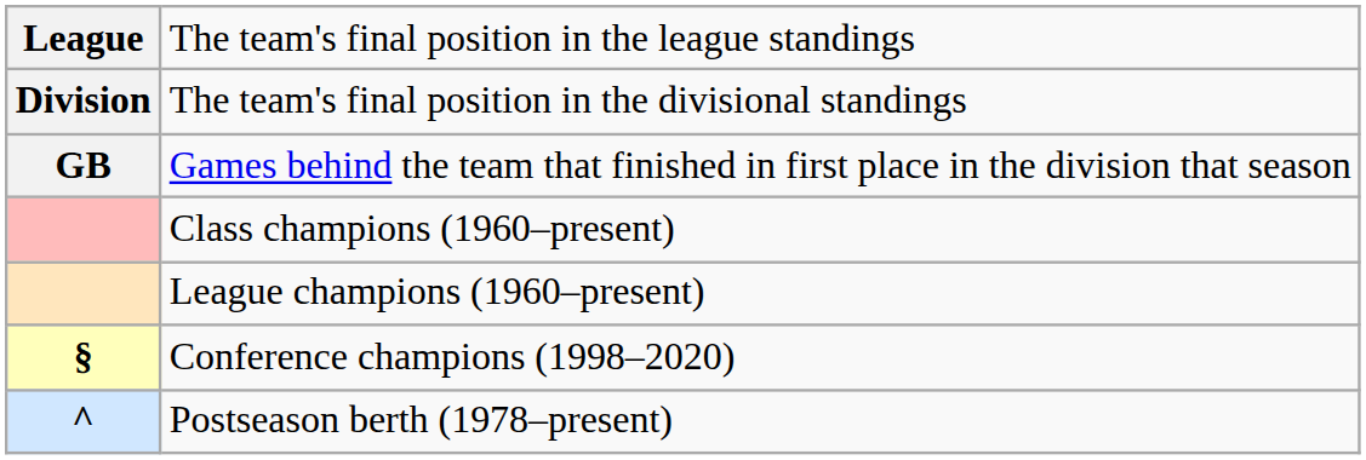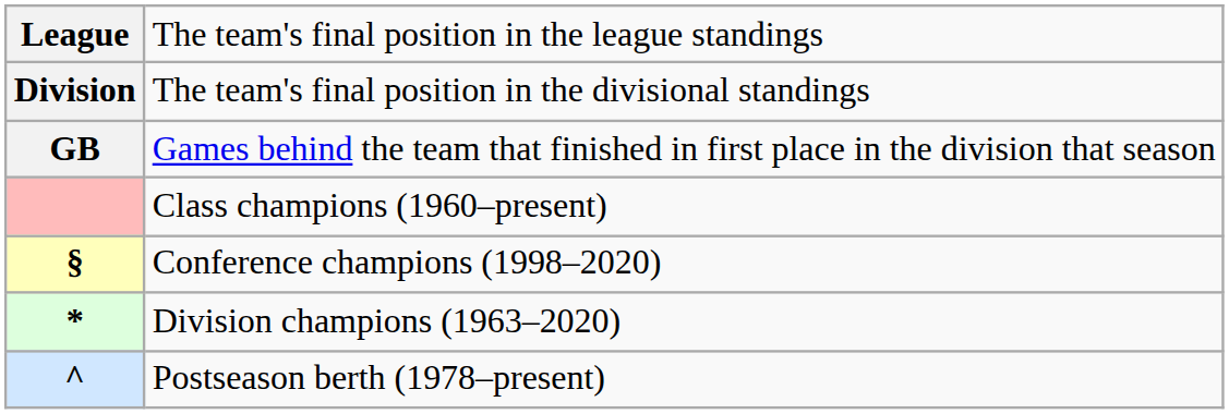 <table class="wikitable plainrowheaders" style="font-size:85%">
 <tr>
 <th scope="row" style="text-align:center"><strong>League</strong></th>
 <td>The team's final position in the league standings</td>
 </tr>
 <tr>
 <th scope="row" style="text-align:center"><strong>Division</strong></th>
 <td>The team's final position in the divisional standings</td>
 </tr>
 <tr>
 <th scope="row" style="text-align:center"><strong>GB</strong></th>
 <td><a href='#'>Games behind</a> the team that finished in first place in the division that season</td>
 </tr>
 <tr>
 <th scope="row" style="text-align:center; background:#fbb;"></th>
 <td>Class champions (1960–present)</td>
 </tr>
 <tr>
-<th scope="row" style="text-align:center; background:#ffe6bd;"></th>
-<td>League champions (1960–present)</td>
+<th scope="row" style="text-align:center; background:#ffb;">§</th>
+<td>Conference champions (1998–2020)</td>
 </tr>
 <tr>
-<th scope="row" style="text-align:center; background:#ffb;">§</th>
-<td>Conference champions (1998–2020)</td>
+<th scope="row" style="text-align:center; background:#dfd;">*</th>
+<td>Division champions (1963–2020)</td>
 </tr>
 <tr>
 <th scope="row" style="text-align:center; background:#d0e7ff;">^</th>
 <td>Postseason berth (1978–present)</td>
 </tr>
 </table>
